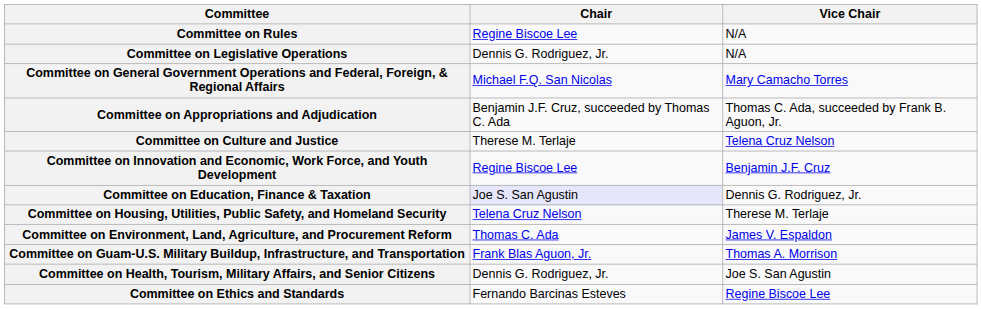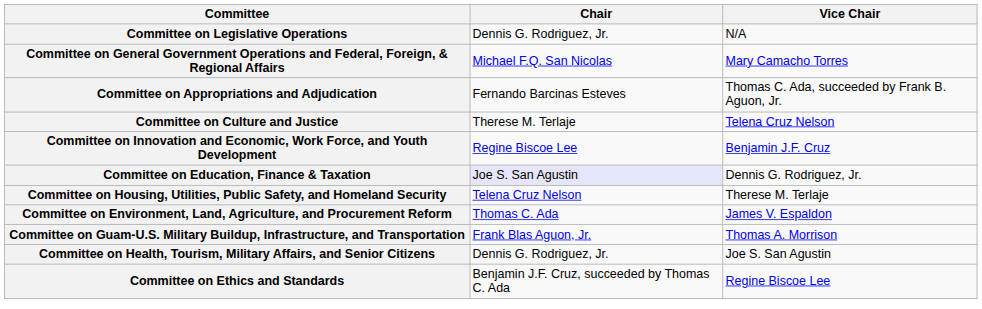 <table class="wikitable sortable plainrowheaders">
 <tr>
 <th scope="col">Committee</th>
 <th scope="col">Chair</th>
 <th scope="col">Vice Chair</th>
-</tr>
-<tr>
-<th scope="row">Committee on Rules</th>
-<td><a href='#'>Regine Biscoe Lee</a></td>
-<td>N/A</td>
 </tr>
 <tr>
 <th scope="row">Committee on Legislative Operations</th>
 <td>Dennis G. Rodriguez, Jr.</td>
 <td>N/A</td>
 </tr>
 <tr>
 <th scope="row">Committee on General Government Operations and Federal, Foreign, & Regional Affairs</th>
 <td><a href='#'>Michael F.Q. San Nicolas</a></td>
 <td><a href='#'>Mary Camacho Torres</a></td>
 </tr>
 <tr>
 <th scope="row">Committee on Appropriations and Adjudication</th>
-<td>Benjamin J.F. Cruz, succeeded by Thomas C. Ada</td>
+<td>Fernando Barcinas Esteves</td>
 <td>Thomas C. Ada, succeeded by Frank B. Aguon, Jr.</td>
 </tr>
 <tr>
 <th scope="row">Committee on Culture and Justice</th>
 <td>Therese M. Terlaje</td>
 <td><a href='#'>Telena Cruz Nelson</a></td>
 </tr>
 <tr>
 <th scope="row">Committee on Innovation and Economic, Work Force, and Youth Development</th>
 <td><a href='#'>Regine Biscoe Lee</a></td>
 <td><a href='#'>Benjamin J.F. Cruz</a></td>
 </tr>
 <tr>
 <th scope="row">Committee on Education, Finance & Taxation</th>
 <td style="background: lavender;">Joe S. San Agustin</td>
 <td>Dennis G. Rodriguez, Jr.</td>
 </tr>
 <tr>
 <th scope="row">Committee on Housing, Utilities, Public Safety, and Homeland Security</th>
 <td><a href='#'>Telena Cruz Nelson</a></td>
 <td>Therese M. Terlaje</td>
 </tr>
 <tr>
 <th scope="row">Committee on Environment, Land, Agriculture, and Procurement Reform</th>
 <td><a href='#'>Thomas C. Ada</a></td>
 <td><a href='#'>James V. Espaldon</a></td>
 </tr>
 <tr>
 <th scope="row">Committee on Guam-U.S. Military Buildup, Infrastructure, and Transportation</th>
 <td><a href='#'>Frank Blas Aguon, Jr.</a></td>
 <td><a href='#'>Thomas A. Morrison</a></td>
 </tr>
 <tr>
 <th scope="row">Committee on Health, Tourism, Military Affairs, and Senior Citizens</th>
 <td>Dennis G. Rodriguez, Jr.</td>
 <td>Joe S. San Agustin</td>
 </tr>
 <tr>
 <th scope="row">Committee on Ethics and Standards</th>
-<td>Fernando Barcinas Esteves</td>
+<td>Benjamin J.F. Cruz, succeeded by Thomas C. Ada</td>
 <td><a href='#'>Regine Biscoe Lee</a></td>
 </tr>
 </table>
